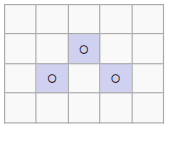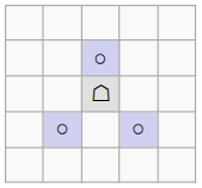 <table border="1" class="wikitable">
 <tr align=center>
 <td width="20"> </td>
 <td width="20"> </td>
 <td width="20"> </td>
 <td width="20"> </td>
 <td width="20"> </td>
 </tr>
 <tr align=center>
 <td> </td>
 <td> </td>
 <td style="background:#d0d0f0;">○</td>
+<td> </td>
+<td> </td>
+</tr>
+<tr align=center>
+<td> </td>
+<td> </td>
+<td style="background:#e0e0e0;">☖</td>
 <td> </td>
 <td> </td>
 </tr>
 <tr align=center>
 <td> </td>
 <td style="background:#d0d0f0;">○</td>
 <td> </td>
 <td style="background:#d0d0f0;">○</td>
 <td> </td>
 </tr>
 <tr align=center>
 <td> </td>
 <td> </td>
 <td> </td>
 <td> </td>
 <td> </td>
 </tr>
 </table>
